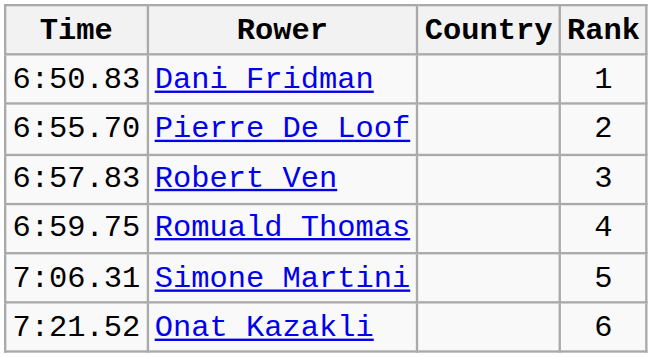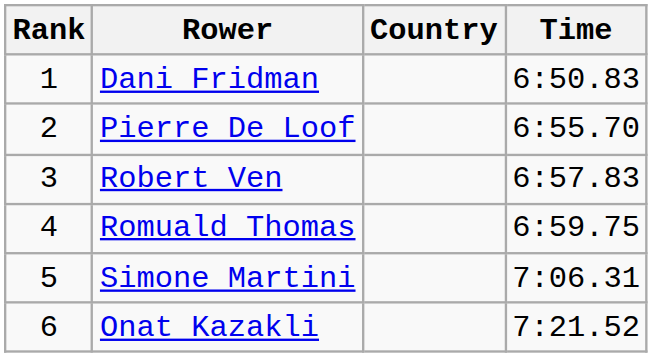 <table class="wikitable" style="text-align:center">
 <tr>
-<th>Time</th>
+<th>Rank</th>
 <th>Rower</th>
 <th>Country</th>
-<th>Rank</th>
+<th>Time</th>
 </tr>
 <tr>
-<td>6:50.83</td>
+<td>1</td>
 <td align="left"><a href='#'>Dani Fridman</a></td>
 <td align="left"></td>
-<td>1</td>
+<td>6:50.83</td>
 </tr>
 <tr>
-<td>6:55.70</td>
+<td>2</td>
 <td align="left"><a href='#'>Pierre De Loof</a></td>
 <td align="left"></td>
-<td>2</td>
+<td>6:55.70</td>
 </tr>
 <tr>
-<td>6:57.83</td>
+<td>3</td>
 <td align="left"><a href='#'>Robert Ven</a></td>
 <td align="left"></td>
-<td>3</td>
+<td>6:57.83</td>
 </tr>
 <tr>
-<td>6:59.75</td>
+<td>4</td>
 <td align="left"><a href='#'>Romuald Thomas</a></td>
 <td align="left"></td>
-<td>4</td>
+<td>6:59.75</td>
 </tr>
 <tr>
-<td>7:06.31</td>
+<td>5</td>
 <td align="left"><a href='#'>Simone Martini</a></td>
 <td align="left"></td>
-<td>5</td>
+<td>7:06.31</td>
 </tr>
 <tr>
-<td>7:21.52</td>
+<td>6</td>
 <td align="left"><a href='#'>Onat Kazakli</a></td>
 <td align="left"></td>
-<td>6</td>
+<td>7:21.52</td>
 </tr>
 </table>
